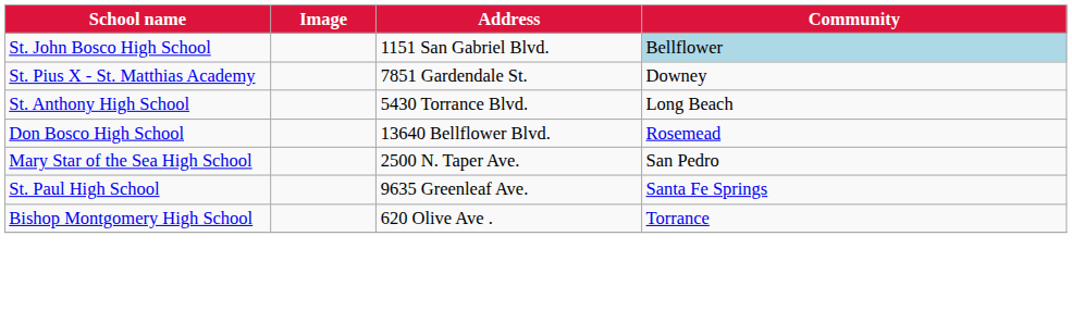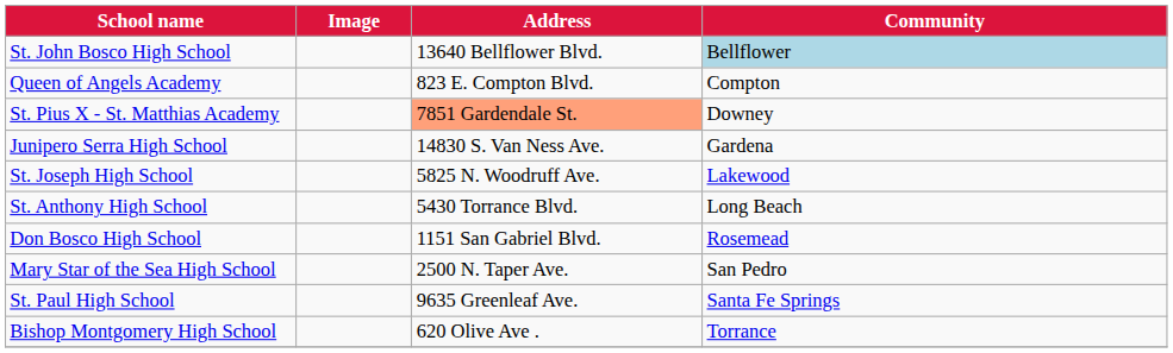 <table class="wikitable sortable" style="width:75%">
 <tr>
 <th style="background:crimson; color:white;" width="25%"><strong>School name</strong></th>
 <th style="background:crimson; color:white;" width="10%"><strong>Image</strong></th>
 <th style="background:crimson; color:white;" width="25%"><strong>Address</strong></th>
 <th style="background:crimson; color:white;" width="15"><strong>Community</strong></th>
 </tr>
 <tr>
 <td><a href='#'>St. John Bosco High School</a></td>
 <td></td>
-<td>1151 San Gabriel Blvd. <small></small></td>
+<td>13640 Bellflower Blvd. <small></small></td>
 <td style="background: lightblue;">Bellflower</td>
+</tr>
+<tr>
+<td><a href='#'>Queen of Angels Academy</a></td>
+<td></td>
+<td>823 E. Compton Blvd. <small></small></td>
+<td>Compton</td>
 </tr>
 <tr>
 <td><a href='#'>St. Pius X - St. Matthias Academy</a></td>
 <td></td>
-<td>7851 Gardendale St. <small></small></td>
+<td style="background: lightsalmon;">7851 Gardendale St. <small></small></td>
 <td>Downey</td>
+</tr>
+<tr>
+<td><a href='#'>Junipero Serra High School</a></td>
+<td></td>
+<td>14830 S. Van Ness Ave. <small></small></td>
+<td>Gardena</td>
+</tr>
+<tr>
+<td><a href='#'>St. Joseph High School</a></td>
+<td></td>
+<td>5825 N. Woodruff Ave. <small></small></td>
+<td><a href='#'>Lakewood</a></td>
 </tr>
 <tr>
 <td><a href='#'>St. Anthony High School</a></td>
 <td></td>
 <td>5430 Torrance Blvd. <small></small></td>
 <td>Long Beach</td>
 </tr>
 <tr>
 <td><a href='#'>Don Bosco High School</a></td>
 <td></td>
-<td>13640 Bellflower Blvd. <small></small></td>
+<td>1151 San Gabriel Blvd. <small></small></td>
 <td><a href='#'>Rosemead</a></td>
 </tr>
 <tr>
 <td><a href='#'>Mary Star of the Sea High School</a></td>
 <td></td>
 <td>2500 N. Taper Ave.</td>
 <td>San Pedro</td>
 </tr>
 <tr>
 <td><a href='#'>St. Paul High School</a></td>
 <td></td>
 <td>9635 Greenleaf Ave. <small></small></td>
 <td><a href='#'>Santa Fe Springs</a></td>
 </tr>
 <tr>
 <td><a href='#'>Bishop Montgomery High School</a></td>
 <td></td>
 <td>620 Olive Ave .<small></small></td>
 <td><a href='#'>Torrance</a></td>
 </tr>
 <tr ->
 </tr>
 </table>
